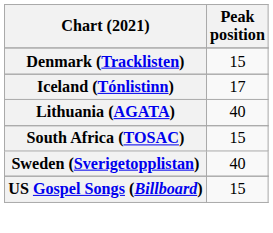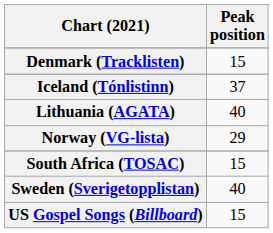 <table class="wikitable sortable plainrowheaders" style="text-align:center">
 <tr>
 <th scope="col">Chart (2021)</th>
 <th scope="col">Peak<br>position</th>
 </tr>
 <tr>
 </tr>
 <tr>
 </tr>
 <tr>
 <th scope="row">Denmark (<a href='#'>Tracklisten</a>)</th>
 <td>15</td>
 </tr>
 <tr>
 </tr>
 <tr>
 </tr>
 <tr>
 <th scope="row">Iceland (<a href='#'>Tónlistinn</a>)</th>
-<td>17</td>
+<td>37</td>
 </tr>
 <tr>
 <th scope="row">Lithuania (<a href='#'>AGATA</a>)</th>
 <td>40</td>
+</tr>
+<tr>
+<th scope="row">Norway (<a href='#'>VG-lista</a>)</th>
+<td>29</td>
 </tr>
 <tr>
 </tr>
 <tr>
 <th scope="row">South Africa (<a href='#'>TOSAC</a>)</th>
 <td>15</td>
 </tr>
 <tr>
 <th scope="row">Sweden (<a href='#'>Sverigetopplistan</a>)</th>
 <td>40</td>
 </tr>
 <tr>
 </tr>
 <tr>
 </tr>
 <tr>
 <th scope="row">US <a href='#'>Gospel Songs</a> (<em><a href='#'>Billboard</a></em>)</th>
 <td>15</td>
 </tr>
 </table>
